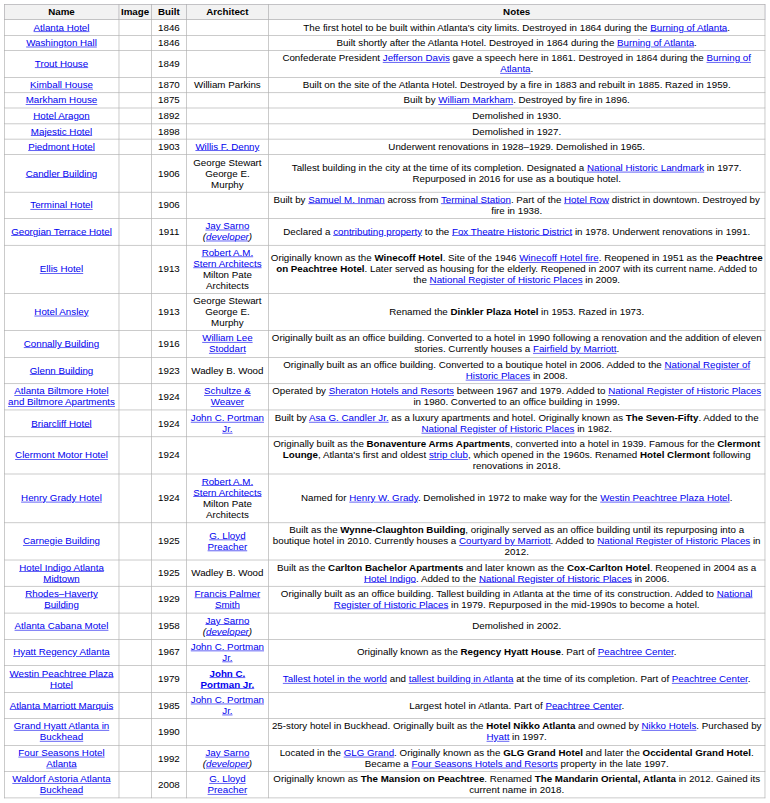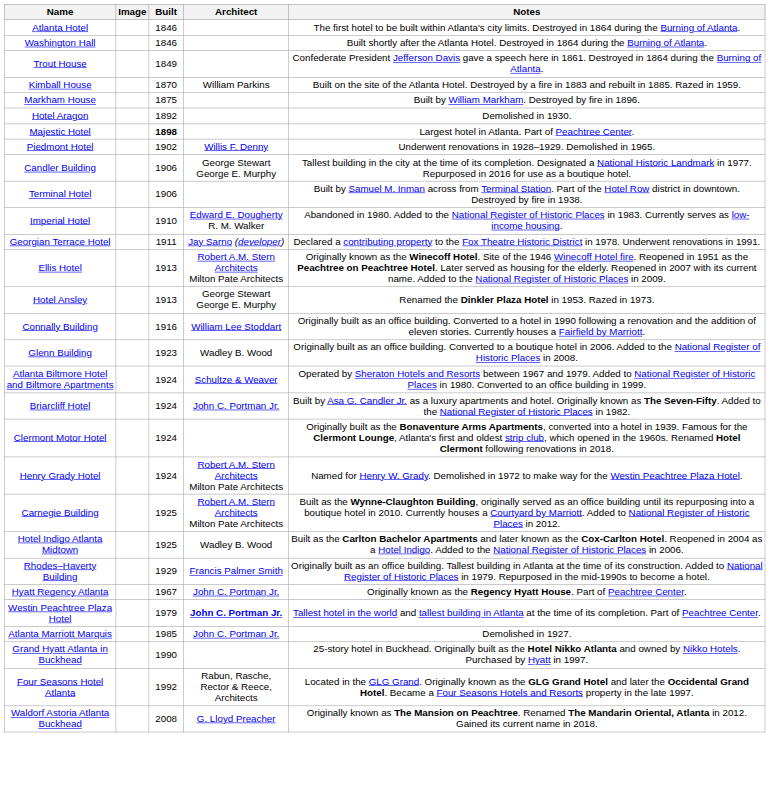 <table class="wikitable sortable" style="border:#999; background:#fff; text-align:center">
 <tr style="background:#bdbbd7;">
 <th>Name</th>
 <th>Image</th>
 <th style="width:50px;">Built</th>
 <th>Architect</th>
 <th class="unsortable">Notes</th>
 </tr>
 <tr>
 <td><a href='#'>Atlanta Hotel</a></td>
 <td></td>
 <td>1846</td>
 <td></td>
 <td>The first hotel to be built within Atlanta's city limits. Destroyed in 1864 during the <a href='#'>Burning of Atlanta</a>.</td>
 </tr>
 <tr>
 <td><a href='#'>Washington Hall</a></td>
 <td></td>
 <td>1846</td>
 <td></td>
 <td>Built shortly after the Atlanta Hotel. Destroyed in 1864 during the <a href='#'>Burning of Atlanta</a>.</td>
 </tr>
 <tr>
 <td><a href='#'>Trout House</a></td>
 <td></td>
 <td>1849</td>
 <td></td>
 <td>Confederate President <a href='#'>Jefferson Davis</a> gave a speech here in 1861. Destroyed in 1864 during the <a href='#'>Burning of Atlanta</a>.</td>
 </tr>
 <tr>
 <td><a href='#'>Kimball House</a></td>
 <td></td>
 <td>1870</td>
 <td>William Parkins</td>
 <td>Built on the site of the Atlanta Hotel. Destroyed by a fire in 1883 and rebuilt in 1885. Razed in 1959.</td>
 </tr>
 <tr>
 <td><a href='#'>Markham House</a></td>
 <td></td>
 <td>1875</td>
 <td></td>
 <td>Built by <a href='#'>William Markham</a>. Destroyed by fire in 1896.</td>
 </tr>
 <tr>
 <td><a href='#'>Hotel Aragon</a></td>
 <td></td>
 <td>1892</td>
 <td></td>
 <td>Demolished in 1930.</td>
 </tr>
 <tr>
 <td><a href='#'>Majestic Hotel</a></td>
 <td></td>
-<td>1898</td>
+<td><strong>1898</strong></td>
 <td></td>
-<td>Demolished in 1927.</td>
+<td>Largest hotel in Atlanta. Part of <a href='#'>Peachtree Center</a>.</td>
 </tr>
 <tr>
 <td><a href='#'>Piedmont Hotel</a></td>
 <td></td>
-<td>1903</td>
+<td>1902</td>
 <td><a href='#'>Willis F. Denny</a></td>
 <td>Underwent renovations in 1928–1929. Demolished in 1965.</td>
 </tr>
 <tr>
 <td><a href='#'>Candler Building</a></td>
 <td></td>
 <td>1906</td>
 <td>George Stewart<br>George E. Murphy</td>
 <td>Tallest building in the city at the time of its completion. Designated a <a href='#'>National Historic Landmark</a> in 1977. Repurposed in 2016 for use as a boutique hotel.</td>
 </tr>
 <tr>
 <td><a href='#'>Terminal Hotel</a></td>
 <td></td>
 <td>1906</td>
 <td></td>
 <td>Built by <a href='#'>Samuel M. Inman</a> across from <a href='#'>Terminal Station</a>. Part of the <a href='#'>Hotel Row</a> district in downtown. Destroyed by fire in 1938.</td>
+</tr>
+<tr>
+<td><a href='#'>Imperial Hotel</a></td>
+<td></td>
+<td>1910</td>
+<td><a href='#'>Edward E. Dougherty</a><br>R. M. Walker</td>
+<td>Abandoned in 1980. Added to the <a href='#'>National Register of Historic Places</a> in 1983. Currently serves as <a href='#'>low-income housing</a>.</td>
 </tr>
 <tr>
 <td><a href='#'>Georgian Terrace Hotel</a></td>
 <td></td>
 <td>1911</td>
 <td><a href='#'>Jay Sarno</a> <em>(<a href='#'>developer</a>)</em></td>
 <td>Declared a <a href='#'>contributing property</a> to the <a href='#'>Fox Theatre Historic District</a> in 1978. Underwent renovations in 1991.</td>
 </tr>
 <tr>
 <td><a href='#'>Ellis Hotel</a></td>
 <td></td>
 <td>1913</td>
 <td><a href='#'>Robert A.M. Stern Architects</a><br>Milton Pate Architects</td>
 <td>Originally known as the <strong>Winecoff Hotel</strong>. Site of the 1946 <a href='#'>Winecoff Hotel fire</a>. Reopened in 1951 as the <strong>Peachtree on Peachtree Hotel</strong>. Later served as housing for the elderly. Reopened in 2007 with its current name. Added to the <a href='#'>National Register of Historic Places</a> in 2009.</td>
 </tr>
 <tr>
 <td><a href='#'>Hotel Ansley</a></td>
 <td></td>
 <td>1913</td>
 <td>George Stewart<br>George E. Murphy</td>
 <td>Renamed the <strong>Dinkler Plaza Hotel</strong> in 1953. Razed in 1973.</td>
 </tr>
 <tr>
 <td><a href='#'>Connally Building</a></td>
 <td></td>
 <td>1916</td>
 <td><a href='#'>William Lee Stoddart</a></td>
 <td>Originally built as an office building. Converted to a hotel in 1990 following a renovation and the addition of eleven stories. Currently houses a <a href='#'>Fairfield by Marriott</a>.</td>
 </tr>
 <tr>
 <td><a href='#'>Glenn Building</a></td>
 <td></td>
 <td>1923</td>
 <td>Wadley B. Wood</td>
 <td>Originally built as an office building. Converted to a boutique hotel in 2006. Added to the <a href='#'>National Register of Historic Places</a> in 2008.</td>
 </tr>
 <tr>
 <td><a href='#'>Atlanta Biltmore Hotel and Biltmore Apartments</a></td>
 <td></td>
 <td>1924</td>
 <td><a href='#'>Schultze & Weaver</a></td>
 <td>Operated by <a href='#'>Sheraton Hotels and Resorts</a> between 1967 and 1979. Added to <a href='#'>National Register of Historic Places</a> in 1980. Converted to an office building in 1999.</td>
 </tr>
 <tr>
 <td><a href='#'>Briarcliff Hotel</a></td>
 <td></td>
 <td>1924</td>
 <td><a href='#'>John C. Portman Jr.</a></td>
 <td>Built by <a href='#'>Asa G. Candler Jr.</a> as a luxury apartments and hotel. Originally known as <strong>The Seven-Fifty</strong>. Added to the <a href='#'>National Register of Historic Places</a> in 1982.</td>
 </tr>
 <tr>
 <td><a href='#'>Clermont Motor Hotel</a></td>
 <td></td>
 <td>1924</td>
 <td></td>
 <td>Originally built as the <strong>Bonaventure Arms Apartments</strong>, converted into a hotel in 1939. Famous for the <strong>Clermont Lounge</strong>, Atlanta's first and oldest <a href='#'>strip club</a>, which opened in the 1960s. Renamed <strong>Hotel Clermont</strong> following renovations in 2018.</td>
 </tr>
 <tr>
 <td><a href='#'>Henry Grady Hotel</a></td>
 <td></td>
 <td>1924</td>
 <td><a href='#'>Robert A.M. Stern Architects</a><br>Milton Pate Architects</td>
 <td>Named for <a href='#'>Henry W. Grady</a>. Demolished in 1972 to make way for the <a href='#'>Westin Peachtree Plaza Hotel</a>.</td>
 </tr>
 <tr>
 <td><a href='#'>Carnegie Building</a></td>
 <td></td>
 <td>1925</td>
-<td><a href='#'>G. Lloyd Preacher</a></td>
+<td><a href='#'>Robert A.M. Stern Architects</a><br>Milton Pate Architects</td>
 <td>Built as the <strong>Wynne-Claughton Building</strong>, originally served as an office building until its repurposing into a boutique hotel in 2010. Currently houses a <a href='#'>Courtyard by Marriott</a>. Added to <a href='#'>National Register of Historic Places</a> in 2012.</td>
 </tr>
 <tr>
 <td><a href='#'>Hotel Indigo Atlanta Midtown</a></td>
 <td></td>
 <td>1925</td>
 <td>Wadley B. Wood</td>
 <td>Built as the <strong>Carlton Bachelor Apartments</strong> and later known as the <strong>Cox-Carlton Hotel</strong>. Reopened in 2004 as a <a href='#'>Hotel Indigo</a>. Added to the <a href='#'>National Register of Historic Places</a> in 2006.</td>
 </tr>
 <tr>
 <td><a href='#'>Rhodes–Haverty Building</a></td>
 <td></td>
 <td>1929</td>
 <td><a href='#'>Francis Palmer Smith</a></td>
 <td>Originally built as an office building. Tallest building in Atlanta at the time of its construction. Added to <a href='#'>National Register of Historic Places</a> in 1979. Repurposed in the mid-1990s to become a hotel.</td>
-</tr>
-<tr>
-<td><a href='#'>Atlanta Cabana Motel</a></td>
-<td></td>
-<td>1958</td>
-<td><a href='#'>Jay Sarno</a> <em>(<a href='#'>developer</a>)</em></td>
-<td>Demolished in 2002.</td>
 </tr>
 <tr>
 <td><a href='#'>Hyatt Regency Atlanta</a></td>
 <td></td>
 <td>1967</td>
 <td><a href='#'>John C. Portman Jr.</a></td>
 <td>Originally known as the <strong>Regency Hyatt House</strong>. Part of <a href='#'>Peachtree Center</a>.</td>
 </tr>
 <tr>
 <td><a href='#'>Westin Peachtree Plaza Hotel</a></td>
 <td></td>
 <td>1979</td>
 <td><strong><a href='#'>John C. Portman Jr.</a></strong></td>
 <td><a href='#'>Tallest hotel in the world</a> and <a href='#'>tallest building in Atlanta</a> at the time of its completion. Part of <a href='#'>Peachtree Center</a>.</td>
 </tr>
 <tr>
 <td><a href='#'>Atlanta Marriott Marquis</a></td>
 <td></td>
 <td>1985</td>
 <td><a href='#'>John C. Portman Jr.</a></td>
-<td>Largest hotel in Atlanta. Part of <a href='#'>Peachtree Center</a>.</td>
+<td>Demolished in 1927.</td>
 </tr>
 <tr>
 <td><a href='#'>Grand Hyatt Atlanta in Buckhead</a></td>
 <td></td>
 <td>1990</td>
 <td></td>
 <td>25-story hotel in Buckhead. Originally built as the <strong>Hotel Nikko Atlanta</strong> and owned by <a href='#'>Nikko Hotels</a>. Purchased by <a href='#'>Hyatt</a> in 1997.</td>
 </tr>
 <tr>
 <td><a href='#'>Four Seasons Hotel Atlanta</a></td>
 <td></td>
 <td>1992</td>
-<td><a href='#'>Jay Sarno</a> <em>(<a href='#'>developer</a>)</em></td>
+<td>Rabun, Rasche, Rector & Reece, Architects</td>
 <td>Located in the <a href='#'>GLG Grand</a>. Originally known as the <strong>GLG Grand Hotel</strong> and later the <strong>Occidental Grand Hotel</strong>. Became a <a href='#'>Four Seasons Hotels and Resorts</a> property in the late 1997.</td>
 </tr>
 <tr>
 <td><a href='#'>Waldorf Astoria Atlanta Buckhead</a></td>
 <td></td>
 <td>2008</td>
 <td><a href='#'>G. Lloyd Preacher</a></td>
 <td>Originally known as <strong>The Mansion on Peachtree</strong>. Renamed <strong>The Mandarin Oriental, Atlanta</strong> in 2012. Gained its current name in 2018.</td>
 </tr>
 </table>
